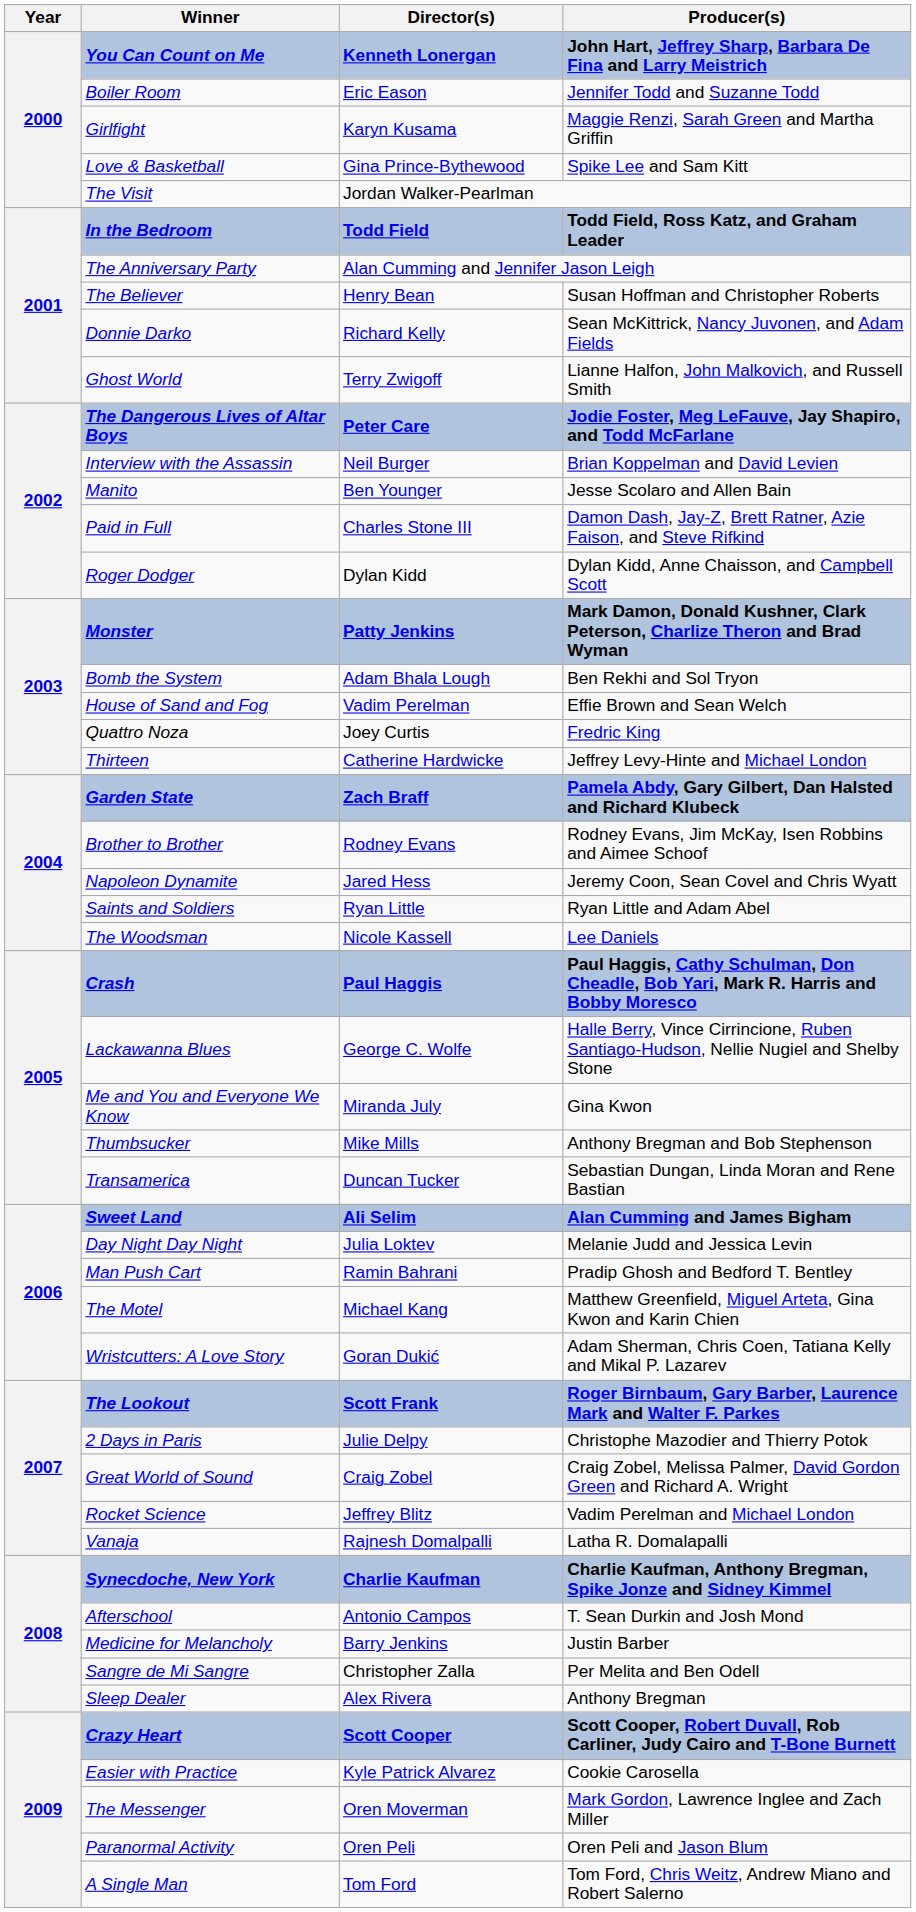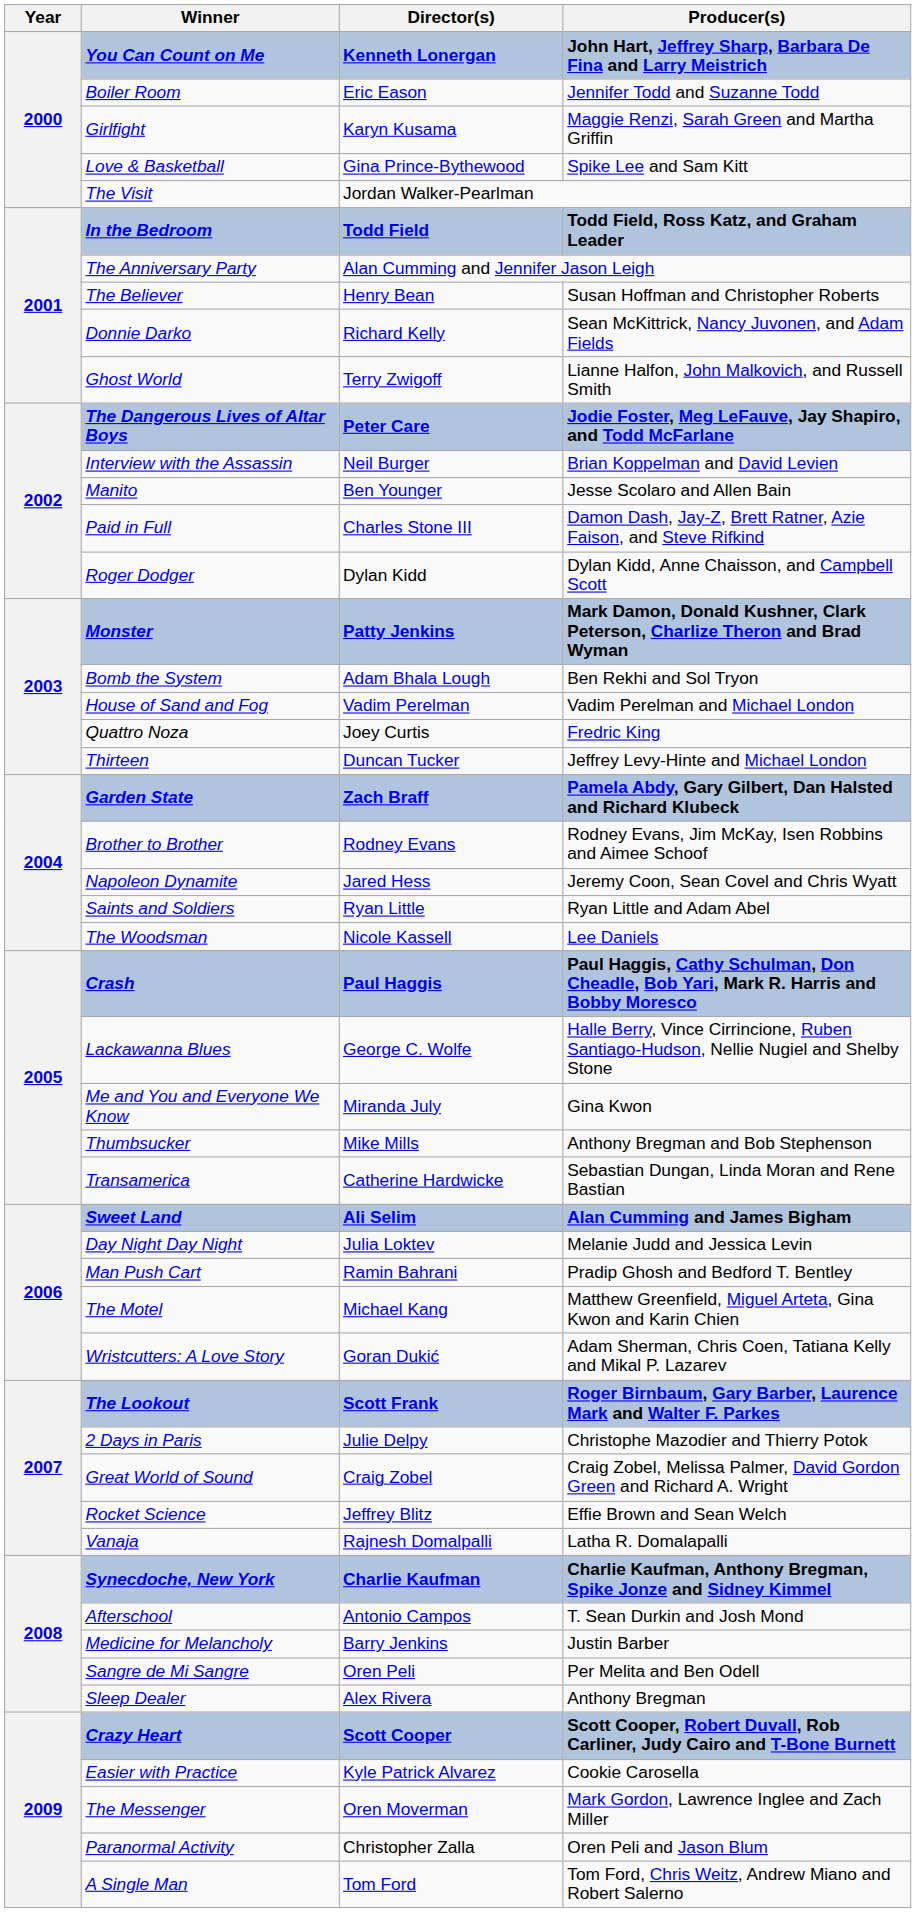 <table class="wikitable" width="95%" cellpadding="5">
 <tr>
 <th width="100">Year</th>
 <th width="400">Winner</th>
 <th width="350">Director(s)</th>
 <th width="600">Producer(s)</th>
 </tr>
 <tr>
 <th rowspan="5" style="text-align:center;"><a href='#'>2000</a></th>
 <td style="background:#B0C4DE"><strong><em><a href='#'>You Can Count on Me</a></em></strong></td>
 <td style="background:#B0C4DE"><strong><a href='#'>Kenneth Lonergan</a></strong></td>
 <td style="background:#B0C4DE"><strong>John Hart, <a href='#'>Jeffrey Sharp</a>, <a href='#'>Barbara De Fina</a> and <a href='#'>Larry Meistrich</a></strong></td>
 </tr>
 <tr>
 <td><em><a href='#'>Boiler Room</a></em></td>
 <td><a href='#'>Eric Eason</a></td>
 <td><a href='#'>Jennifer Todd</a> and <a href='#'>Suzanne Todd</a></td>
 </tr>
 <tr>
 <td><em><a href='#'>Girlfight</a></em></td>
 <td><a href='#'>Karyn Kusama</a></td>
 <td><a href='#'>Maggie Renzi</a>, <a href='#'>Sarah Green</a> and Martha Griffin</td>
 </tr>
 <tr>
 <td><em><a href='#'>Love & Basketball</a></em></td>
 <td><a href='#'>Gina Prince-Bythewood</a></td>
 <td><a href='#'>Spike Lee</a> and Sam Kitt</td>
 </tr>
 <tr>
 <td><em><a href='#'>The Visit</a></em></td>
 <td colspan="2">Jordan Walker-Pearlman</td>
 </tr>
 <tr>
 <th rowspan="5" style="text-align:center;"><a href='#'>2001</a></th>
 <td style="background:#B0C4DE"><strong><em><a href='#'>In the Bedroom</a></em></strong></td>
 <td style="background:#B0C4DE"><strong><a href='#'>Todd Field</a></strong></td>
 <td style="background:#B0C4DE"><strong>Todd Field, Ross Katz, and Graham Leader</strong></td>
 </tr>
 <tr>
 <td><em><a href='#'>The Anniversary Party</a></em></td>
 <td colspan="2"><a href='#'>Alan Cumming</a> and <a href='#'>Jennifer Jason Leigh</a></td>
 </tr>
 <tr>
 <td><em><a href='#'>The Believer</a></em></td>
 <td><a href='#'>Henry Bean</a></td>
 <td>Susan Hoffman and Christopher Roberts</td>
 </tr>
 <tr>
 <td><em><a href='#'>Donnie Darko</a></em></td>
 <td><a href='#'>Richard Kelly</a></td>
 <td>Sean McKittrick, <a href='#'>Nancy Juvonen</a>, and <a href='#'>Adam Fields</a></td>
 </tr>
 <tr>
 <td><em><a href='#'>Ghost World</a></em></td>
 <td><a href='#'>Terry Zwigoff</a></td>
 <td>Lianne Halfon, <a href='#'>John Malkovich</a>, and Russell Smith</td>
 </tr>
 <tr>
 <th rowspan="5" style="text-align:center;"><a href='#'>2002</a></th>
 <td style="background:#B0C4DE"><strong><em><a href='#'>The Dangerous Lives of Altar Boys</a></em></strong></td>
 <td style="background:#B0C4DE"><strong><a href='#'>Peter Care</a></strong></td>
 <td style="background:#B0C4DE"><strong><a href='#'>Jodie Foster</a>, <a href='#'>Meg LeFauve</a>, Jay Shapiro, and <a href='#'>Todd McFarlane</a></strong></td>
 </tr>
 <tr>
 <td><em><a href='#'>Interview with the Assassin</a></em></td>
 <td><a href='#'>Neil Burger</a></td>
 <td><a href='#'>Brian Koppelman</a> and <a href='#'>David Levien</a></td>
 </tr>
 <tr>
 <td><em><a href='#'>Manito</a></em></td>
 <td><a href='#'>Ben Younger</a></td>
 <td>Jesse Scolaro and Allen Bain</td>
 </tr>
 <tr>
 <td><em><a href='#'>Paid in Full</a></em></td>
 <td><a href='#'>Charles Stone III</a></td>
 <td><a href='#'>Damon Dash</a>, <a href='#'>Jay-Z</a>, <a href='#'>Brett Ratner</a>, <a href='#'>Azie Faison</a>, and <a href='#'>Steve Rifkind</a></td>
 </tr>
 <tr>
 <td><em><a href='#'>Roger Dodger</a></em></td>
 <td>Dylan Kidd</td>
 <td>Dylan Kidd, Anne Chaisson, and <a href='#'>Campbell Scott</a></td>
 </tr>
 <tr>
 <th rowspan="5" style="text-align:center;"><a href='#'>2003</a></th>
 <td style="background:#B0C4DE"><strong><em><a href='#'>Monster</a></em></strong></td>
 <td style="background:#B0C4DE"><strong><a href='#'>Patty Jenkins</a></strong></td>
 <td style="background:#B0C4DE"><strong>Mark Damon, Donald Kushner, Clark Peterson, <a href='#'>Charlize Theron</a> and Brad Wyman</strong></td>
 </tr>
 <tr>
 <td><em><a href='#'>Bomb the System</a></em></td>
 <td><a href='#'>Adam Bhala Lough</a></td>
 <td>Ben Rekhi and Sol Tryon</td>
 </tr>
 <tr>
 <td><em><a href='#'>House of Sand and Fog</a></em></td>
 <td><a href='#'>Vadim Perelman</a></td>
-<td>Effie Brown and Sean Welch</td>
+<td>Vadim Perelman and <a href='#'>Michael London</a></td>
 </tr>
 <tr>
 <td><em>Quattro Noza</em></td>
 <td>Joey Curtis</td>
 <td><a href='#'>Fredric King</a></td>
 </tr>
 <tr>
 <td><em><a href='#'>Thirteen</a></em></td>
-<td><a href='#'>Catherine Hardwicke</a></td>
+<td><a href='#'>Duncan Tucker</a></td>
 <td>Jeffrey Levy-Hinte and <a href='#'>Michael London</a></td>
 </tr>
 <tr>
 <th rowspan="5" style="text-align:center;"><a href='#'>2004</a></th>
 <td style="background:#B0C4DE"><strong><em><a href='#'>Garden State</a></em></strong></td>
 <td style="background:#B0C4DE"><strong><a href='#'>Zach Braff</a></strong></td>
 <td style="background:#B0C4DE"><strong><a href='#'>Pamela Abdy</a>, Gary Gilbert, Dan Halsted and Richard Klubeck</strong></td>
 </tr>
 <tr>
 <td><em><a href='#'>Brother to Brother</a></em></td>
 <td><a href='#'>Rodney Evans</a></td>
 <td>Rodney Evans, Jim McKay, Isen Robbins and Aimee Schoof</td>
 </tr>
 <tr>
 <td><em><a href='#'>Napoleon Dynamite</a></em></td>
 <td><a href='#'>Jared Hess</a></td>
 <td>Jeremy Coon, Sean Covel and Chris Wyatt</td>
 </tr>
 <tr>
 <td><em><a href='#'>Saints and Soldiers</a></em></td>
 <td><a href='#'>Ryan Little</a></td>
 <td>Ryan Little and Adam Abel</td>
 </tr>
 <tr>
 <td><em><a href='#'>The Woodsman</a></em></td>
 <td><a href='#'>Nicole Kassell</a></td>
 <td><a href='#'>Lee Daniels</a></td>
 </tr>
 <tr>
 <th rowspan="5" style="text-align:center;"><a href='#'>2005</a></th>
 <td style="background:#B0C4DE"><strong><em><a href='#'>Crash</a></em></strong></td>
 <td style="background:#B0C4DE"><strong><a href='#'>Paul Haggis</a></strong></td>
 <td style="background:#B0C4DE"><strong>Paul Haggis, <a href='#'>Cathy Schulman</a>, <a href='#'>Don Cheadle</a>, <a href='#'>Bob Yari</a>, Mark R. Harris and <a href='#'>Bobby Moresco</a></strong></td>
 </tr>
 <tr>
 <td><em><a href='#'>Lackawanna Blues</a></em></td>
 <td><a href='#'>George C. Wolfe</a></td>
 <td><a href='#'>Halle Berry</a>, Vince Cirrincione, <a href='#'>Ruben Santiago-Hudson</a>, Nellie Nugiel and Shelby Stone</td>
 </tr>
 <tr>
 <td><em><a href='#'>Me and You and Everyone We Know</a></em></td>
 <td><a href='#'>Miranda July</a></td>
 <td>Gina Kwon</td>
 </tr>
 <tr>
 <td><em><a href='#'>Thumbsucker</a></em></td>
 <td><a href='#'>Mike Mills</a></td>
 <td>Anthony Bregman and Bob Stephenson</td>
 </tr>
 <tr>
 <td><em><a href='#'>Transamerica</a></em></td>
-<td><a href='#'>Duncan Tucker</a></td>
+<td><a href='#'>Catherine Hardwicke</a></td>
 <td>Sebastian Dungan, Linda Moran and Rene Bastian</td>
 </tr>
 <tr>
 <th rowspan="5" style="text-align:center;"><a href='#'>2006</a></th>
 <td style="background:#B0C4DE"><strong><em><a href='#'>Sweet Land</a></em></strong></td>
 <td style="background:#B0C4DE"><strong><a href='#'>Ali Selim</a></strong></td>
 <td style="background:#B0C4DE"><strong><a href='#'>Alan Cumming</a> and James Bigham</strong></td>
 </tr>
 <tr>
 <td><em><a href='#'>Day Night Day Night</a></em></td>
 <td><a href='#'>Julia Loktev</a></td>
 <td>Melanie Judd and Jessica Levin</td>
 </tr>
 <tr>
 <td><em><a href='#'>Man Push Cart</a></em></td>
 <td><a href='#'>Ramin Bahrani</a></td>
 <td>Pradip Ghosh and Bedford T. Bentley</td>
 </tr>
 <tr>
 <td><em><a href='#'>The Motel</a></em></td>
 <td><a href='#'>Michael Kang</a></td>
 <td>Matthew Greenfield, <a href='#'>Miguel Arteta</a>, Gina Kwon and Karin Chien</td>
 </tr>
 <tr>
 <td><em><a href='#'>Wristcutters: A Love Story</a></em></td>
 <td><a href='#'>Goran Dukić</a></td>
 <td>Adam Sherman, Chris Coen, Tatiana Kelly and Mikal P. Lazarev</td>
 </tr>
 <tr>
 <th rowspan="5" style="text-align:center;"><a href='#'>2007</a></th>
 <td style="background:#B0C4DE"><strong><em><a href='#'>The Lookout</a></em></strong></td>
 <td style="background:#B0C4DE"><strong><a href='#'>Scott Frank</a></strong></td>
 <td style="background:#B0C4DE"><strong><a href='#'>Roger Birnbaum</a>, <a href='#'>Gary Barber</a>, <a href='#'>Laurence Mark</a> and <a href='#'>Walter F. Parkes</a></strong></td>
 </tr>
 <tr>
 <td><em><a href='#'>2 Days in Paris</a></em></td>
 <td><a href='#'>Julie Delpy</a></td>
 <td>Christophe Mazodier and Thierry Potok</td>
 </tr>
 <tr>
 <td><em><a href='#'>Great World of Sound</a></em></td>
 <td><a href='#'>Craig Zobel</a></td>
 <td>Craig Zobel, Melissa Palmer, <a href='#'>David Gordon Green</a> and Richard A. Wright</td>
 </tr>
 <tr>
 <td><em><a href='#'>Rocket Science</a></em></td>
 <td><a href='#'>Jeffrey Blitz</a></td>
-<td>Vadim Perelman and <a href='#'>Michael London</a></td>
+<td>Effie Brown and Sean Welch</td>
 </tr>
 <tr>
 <td><em><a href='#'>Vanaja</a></em></td>
 <td><a href='#'>Rajnesh Domalpalli</a></td>
 <td>Latha R. Domalapalli</td>
 </tr>
 <tr>
 <th rowspan="5" style="text-align:center;"><a href='#'>2008</a></th>
 <td style="background:#B0C4DE"><strong><em><a href='#'>Synecdoche, New York</a></em></strong></td>
 <td style="background:#B0C4DE"><strong><a href='#'>Charlie Kaufman</a></strong></td>
 <td style="background:#B0C4DE"><strong>Charlie Kaufman, Anthony Bregman, <a href='#'>Spike Jonze</a> and <a href='#'>Sidney Kimmel</a></strong></td>
 </tr>
 <tr>
 <td><em><a href='#'>Afterschool</a></em></td>
 <td><a href='#'>Antonio Campos</a></td>
 <td>T. Sean Durkin and Josh Mond</td>
 </tr>
 <tr>
 <td><em><a href='#'>Medicine for Melancholy</a></em></td>
 <td><a href='#'>Barry Jenkins</a></td>
 <td>Justin Barber</td>
 </tr>
 <tr>
 <td><em><a href='#'>Sangre de Mi Sangre</a></em></td>
-<td>Christopher Zalla</td>
+<td><a href='#'>Oren Peli</a></td>
 <td>Per Melita and Ben Odell</td>
 </tr>
 <tr>
 <td><em><a href='#'>Sleep Dealer</a></em></td>
 <td><a href='#'>Alex Rivera</a></td>
 <td>Anthony Bregman</td>
 </tr>
 <tr>
 <th rowspan="5" style="text-align:center;"><a href='#'>2009</a></th>
 <td style="background:#B0C4DE"><strong><em><a href='#'>Crazy Heart</a></em></strong></td>
 <td style="background:#B0C4DE"><strong><a href='#'>Scott Cooper</a></strong></td>
 <td style="background:#B0C4DE"><strong>Scott Cooper, <a href='#'>Robert Duvall</a>, Rob Carliner, Judy Cairo and <a href='#'>T-Bone Burnett</a></strong></td>
 </tr>
 <tr>
 <td><em><a href='#'>Easier with Practice</a></em></td>
 <td><a href='#'>Kyle Patrick Alvarez</a></td>
 <td>Cookie Carosella</td>
 </tr>
 <tr>
 <td><em><a href='#'>The Messenger</a></em></td>
 <td><a href='#'>Oren Moverman</a></td>
 <td><a href='#'>Mark Gordon</a>, Lawrence Inglee and Zach Miller</td>
 </tr>
 <tr>
 <td><em><a href='#'>Paranormal Activity</a></em></td>
-<td><a href='#'>Oren Peli</a></td>
+<td>Christopher Zalla</td>
 <td>Oren Peli and <a href='#'>Jason Blum</a></td>
 </tr>
 <tr>
 <td><em><a href='#'>A Single Man</a></em></td>
 <td><a href='#'>Tom Ford</a></td>
 <td>Tom Ford, <a href='#'>Chris Weitz</a>, Andrew Miano and Robert Salerno</td>
 </tr>
 </table>
